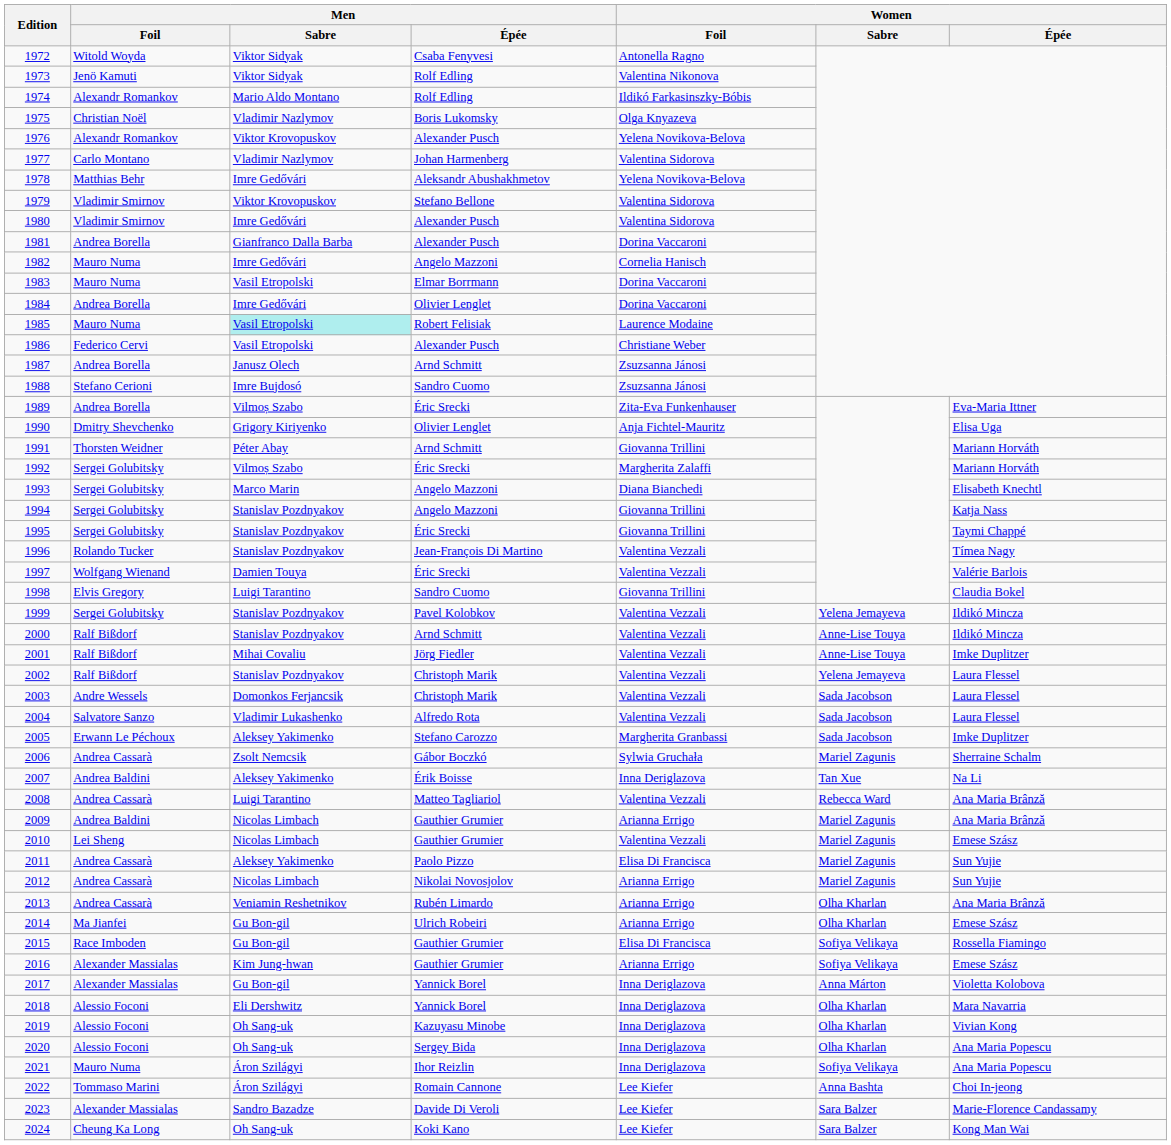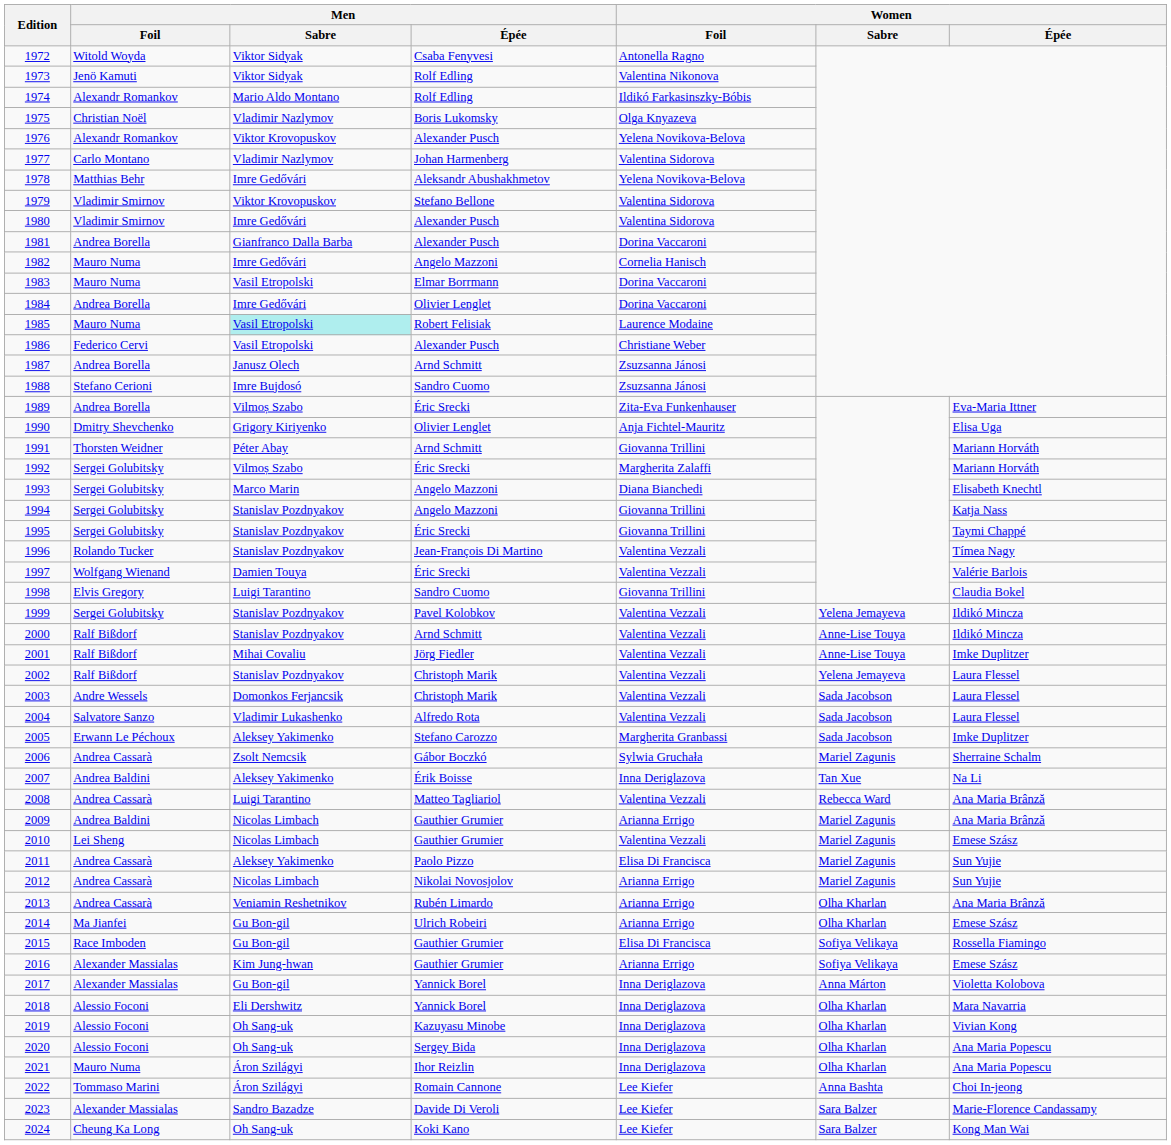 <table class="wikitable sortable" style="font-size: 85%" width="100%">
 <tr bgcolor="#EFEFEF">
 <th rowspan=2>Edition</th>
 <th colspan= 3>Men</th>
 <th colspan=3>Women</th>
 </tr>
 <tr bgcolor="#EFEFEF">
 <th>Foil</th>
 <th>Sabre</th>
 <th>Épée</th>
 <th>Foil</th>
 <th>Sabre</th>
 <th>Épée</th>
 </tr>
 <tr>
 <td align="center"><a href='#'>1972</a></td>
 <td><a href='#'>Witold Woyda</a><br></td>
 <td><a href='#'>Viktor Sidyak</a><br></td>
 <td><a href='#'>Csaba Fenyvesi</a><br></td>
 <td><a href='#'>Antonella Ragno</a><br></td>
 <td colspan=2 rowspan=17></td>
 </tr>
 <tr>
 <td align="center"><a href='#'>1973</a></td>
 <td><a href='#'>Jenö Kamuti</a><br></td>
 <td><a href='#'>Viktor Sidyak</a><br></td>
 <td><a href='#'>Rolf Edling</a><br></td>
 <td><a href='#'>Valentina Nikonova</a><br></td>
 </tr>
 <tr>
 <td align="center"><a href='#'>1974</a></td>
 <td><a href='#'>Alexandr Romankov</a><br></td>
 <td><a href='#'>Mario Aldo Montano</a><br></td>
 <td><a href='#'>Rolf Edling</a><br></td>
 <td><a href='#'>Ildikó Farkasinszky-Bóbis</a><br></td>
 </tr>
 <tr>
 <td align="center"><a href='#'>1975</a></td>
 <td><a href='#'>Christian Noël</a><br></td>
 <td><a href='#'>Vladimir Nazlymov</a><br></td>
 <td><a href='#'>Boris Lukomsky</a><br></td>
 <td><a href='#'>Olga Knyazeva</a><br></td>
 </tr>
 <tr>
 <td align="center"><a href='#'>1976</a></td>
 <td><a href='#'>Alexandr Romankov</a><br></td>
 <td><a href='#'>Viktor Krovopuskov</a><br></td>
 <td><a href='#'>Alexander Pusch</a><br></td>
 <td><a href='#'>Yelena Novikova-Belova</a><br></td>
 </tr>
 <tr>
 <td align="center"><a href='#'>1977</a></td>
 <td><a href='#'>Carlo Montano</a><br></td>
 <td><a href='#'>Vladimir Nazlymov</a><br></td>
 <td><a href='#'>Johan Harmenberg</a><br></td>
 <td><a href='#'>Valentina Sidorova</a><br></td>
 </tr>
 <tr>
 <td align="center"><a href='#'>1978</a></td>
 <td><a href='#'>Matthias Behr</a><br></td>
 <td><a href='#'>Imre Gedővári</a><br></td>
 <td><a href='#'>Aleksandr Abushakhmetov</a><br></td>
 <td><a href='#'>Yelena Novikova-Belova</a><br></td>
 </tr>
 <tr>
 <td align="center"><a href='#'>1979</a></td>
 <td><a href='#'>Vladimir Smirnov</a><br></td>
 <td><a href='#'>Viktor Krovopuskov</a><br></td>
 <td><a href='#'>Stefano Bellone</a><br></td>
 <td><a href='#'>Valentina Sidorova</a><br></td>
 </tr>
 <tr>
 <td align="center"><a href='#'>1980</a></td>
 <td><a href='#'>Vladimir Smirnov</a><br></td>
 <td><a href='#'>Imre Gedővári</a><br></td>
 <td><a href='#'>Alexander Pusch</a><br></td>
 <td><a href='#'>Valentina Sidorova</a><br></td>
 </tr>
 <tr>
 <td align="center"><a href='#'>1981</a></td>
 <td><a href='#'>Andrea Borella</a><br></td>
 <td><a href='#'>Gianfranco Dalla Barba</a><br></td>
 <td><a href='#'>Alexander Pusch</a><br></td>
 <td><a href='#'>Dorina Vaccaroni</a><br></td>
 </tr>
 <tr>
 <td align="center"><a href='#'>1982</a></td>
 <td><a href='#'>Mauro Numa</a><br></td>
 <td><a href='#'>Imre Gedővári</a><br></td>
 <td><a href='#'>Angelo Mazzoni</a><br></td>
 <td><a href='#'>Cornelia Hanisch</a><br></td>
 </tr>
 <tr>
 <td align="center"><a href='#'>1983</a></td>
 <td><a href='#'>Mauro Numa</a><br></td>
 <td><a href='#'>Vasil Etropolski</a><br></td>
 <td><a href='#'>Elmar Borrmann</a><br></td>
 <td><a href='#'>Dorina Vaccaroni</a><br></td>
 </tr>
 <tr>
 <td align="center"><a href='#'>1984</a></td>
 <td><a href='#'>Andrea Borella</a><br></td>
 <td><a href='#'>Imre Gedővári</a><br></td>
 <td><a href='#'>Olivier Lenglet</a><br></td>
 <td><a href='#'>Dorina Vaccaroni</a><br></td>
 </tr>
 <tr>
 <td align="center"><a href='#'>1985</a></td>
 <td><a href='#'>Mauro Numa</a><br></td>
 <td style="background: paleturquoise;"><a href='#'>Vasil Etropolski</a><br></td>
 <td><a href='#'>Robert Felisiak</a><br></td>
 <td><a href='#'>Laurence Modaine</a><br></td>
 </tr>
 <tr>
 <td align="center"><a href='#'>1986</a></td>
 <td><a href='#'>Federico Cervi</a><br></td>
 <td><a href='#'>Vasil Etropolski</a><br></td>
 <td><a href='#'>Alexander Pusch</a><br></td>
 <td><a href='#'>Christiane Weber</a><br></td>
 </tr>
 <tr>
 <td align="center"><a href='#'>1987</a></td>
 <td><a href='#'>Andrea Borella</a><br></td>
 <td><a href='#'>Janusz Olech</a><br></td>
 <td><a href='#'>Arnd Schmitt</a><br></td>
 <td><a href='#'>Zsuzsanna Jánosi</a><br></td>
 </tr>
 <tr>
 <td align="center"><a href='#'>1988</a></td>
 <td><a href='#'>Stefano Cerioni</a><br></td>
 <td><a href='#'>Imre Bujdosó</a><br></td>
 <td><a href='#'>Sandro Cuomo</a><br></td>
 <td><a href='#'>Zsuzsanna Jánosi</a><br></td>
 </tr>
 <tr>
 <td align="center"><a href='#'>1989</a></td>
 <td><a href='#'>Andrea Borella</a><br></td>
 <td><a href='#'>Vilmoș Szabo</a><br></td>
 <td><a href='#'>Éric Srecki</a><br></td>
 <td><a href='#'>Zita-Eva Funkenhauser</a><br></td>
 <td rowspan=10> </td>
 <td><a href='#'>Eva-Maria Ittner</a><br></td>
 </tr>
 <tr>
 <td align="center"><a href='#'>1990</a></td>
 <td><a href='#'>Dmitry Shevchenko</a><br></td>
 <td><a href='#'>Grigory Kiriyenko</a><br></td>
 <td><a href='#'>Olivier Lenglet</a><br></td>
 <td><a href='#'>Anja Fichtel-Mauritz</a><br></td>
 <td><a href='#'>Elisa Uga</a><br></td>
 </tr>
 <tr>
 <td align="center"><a href='#'>1991</a></td>
 <td><a href='#'>Thorsten Weidner</a><br></td>
 <td><a href='#'>Péter Abay</a><br></td>
 <td><a href='#'>Arnd Schmitt</a><br></td>
 <td><a href='#'>Giovanna Trillini</a><br></td>
 <td><a href='#'>Mariann Horváth</a><br></td>
 </tr>
 <tr>
 <td align="center"><a href='#'>1992</a></td>
 <td><a href='#'>Sergei Golubitsky</a><br></td>
 <td><a href='#'>Vilmoș Szabo</a><br></td>
 <td><a href='#'>Éric Srecki</a><br></td>
 <td><a href='#'>Margherita Zalaffi</a><br></td>
 <td><a href='#'>Mariann Horváth</a><br></td>
 </tr>
 <tr>
 <td align="center"><a href='#'>1993</a></td>
 <td><a href='#'>Sergei Golubitsky</a><br></td>
 <td><a href='#'>Marco Marin</a><br></td>
 <td><a href='#'>Angelo Mazzoni</a><br></td>
 <td><a href='#'>Diana Bianchedi</a><br></td>
 <td><a href='#'>Elisabeth Knechtl</a><br></td>
 </tr>
 <tr>
 <td align="center"><a href='#'>1994</a></td>
 <td><a href='#'>Sergei Golubitsky</a><br></td>
 <td><a href='#'>Stanislav Pozdnyakov</a><br></td>
 <td><a href='#'>Angelo Mazzoni</a><br></td>
 <td><a href='#'>Giovanna Trillini</a><br></td>
 <td><a href='#'>Katja Nass</a><br></td>
 </tr>
 <tr>
 <td align="center"><a href='#'>1995</a></td>
 <td><a href='#'>Sergei Golubitsky</a><br></td>
 <td><a href='#'>Stanislav Pozdnyakov</a><br></td>
 <td><a href='#'>Éric Srecki</a><br></td>
 <td><a href='#'>Giovanna Trillini</a><br></td>
 <td><a href='#'>Taymi Chappé</a><br></td>
 </tr>
 <tr>
 <td align="center"><a href='#'>1996</a></td>
 <td><a href='#'>Rolando Tucker</a><br></td>
 <td><a href='#'>Stanislav Pozdnyakov</a><br></td>
 <td><a href='#'>Jean-François Di Martino</a><br></td>
 <td><a href='#'>Valentina Vezzali</a><br></td>
 <td><a href='#'>Tímea Nagy</a><br></td>
 </tr>
 <tr>
 <td align="center"><a href='#'>1997</a></td>
 <td><a href='#'>Wolfgang Wienand</a><br></td>
 <td><a href='#'>Damien Touya</a><br></td>
 <td><a href='#'>Éric Srecki</a><br></td>
 <td><a href='#'>Valentina Vezzali</a><br></td>
 <td><a href='#'>Valérie Barlois</a><br></td>
 </tr>
 <tr>
 <td align="center"><a href='#'>1998</a></td>
 <td><a href='#'>Elvis Gregory</a><br></td>
 <td><a href='#'>Luigi Tarantino</a><br></td>
 <td><a href='#'>Sandro Cuomo</a><br></td>
 <td><a href='#'>Giovanna Trillini</a><br></td>
 <td><a href='#'>Claudia Bokel</a><br></td>
 </tr>
 <tr>
 <td align="center"><a href='#'>1999</a></td>
 <td><a href='#'>Sergei Golubitsky</a><br></td>
 <td><a href='#'>Stanislav Pozdnyakov</a><br></td>
 <td><a href='#'>Pavel Kolobkov</a><br></td>
 <td><a href='#'>Valentina Vezzali</a><br></td>
 <td><a href='#'>Yelena Jemayeva</a><br></td>
 <td><a href='#'>Ildikó Mincza</a><br></td>
 </tr>
 <tr>
 <td align="center"><a href='#'>2000</a></td>
 <td><a href='#'>Ralf Bißdorf</a><br></td>
 <td><a href='#'>Stanislav Pozdnyakov</a><br></td>
 <td><a href='#'>Arnd Schmitt</a><br></td>
 <td><a href='#'>Valentina Vezzali</a><br></td>
 <td><a href='#'>Anne-Lise Touya</a><br></td>
 <td><a href='#'>Ildikó Mincza</a><br></td>
 </tr>
 <tr>
 <td align="center"><a href='#'>2001</a></td>
 <td><a href='#'>Ralf Bißdorf</a><br></td>
 <td><a href='#'>Mihai Covaliu</a><br></td>
 <td><a href='#'>Jörg Fiedler</a><br></td>
 <td><a href='#'>Valentina Vezzali</a><br></td>
 <td><a href='#'>Anne-Lise Touya</a><br></td>
 <td><a href='#'>Imke Duplitzer</a><br></td>
 </tr>
 <tr>
 <td align="center"><a href='#'>2002</a></td>
 <td><a href='#'>Ralf Bißdorf</a><br></td>
 <td><a href='#'>Stanislav Pozdnyakov</a><br></td>
 <td><a href='#'>Christoph Marik</a><br></td>
 <td><a href='#'>Valentina Vezzali</a><br></td>
 <td><a href='#'>Yelena Jemayeva</a><br></td>
 <td><a href='#'>Laura Flessel</a><br></td>
 </tr>
 <tr>
 <td align="center"><a href='#'>2003</a></td>
 <td><a href='#'>Andre Wessels</a><br></td>
 <td><a href='#'>Domonkos Ferjancsik</a><br></td>
 <td><a href='#'>Christoph Marik</a><br></td>
 <td><a href='#'>Valentina Vezzali</a><br></td>
 <td><a href='#'>Sada Jacobson</a><br></td>
 <td><a href='#'>Laura Flessel</a><br></td>
 </tr>
 <tr>
 <td align="center"><a href='#'>2004</a></td>
 <td><a href='#'>Salvatore Sanzo</a><br></td>
 <td><a href='#'>Vladimir Lukashenko</a><br></td>
 <td><a href='#'>Alfredo Rota</a><br></td>
 <td><a href='#'>Valentina Vezzali</a><br></td>
 <td><a href='#'>Sada Jacobson</a><br></td>
 <td><a href='#'>Laura Flessel</a><br></td>
 </tr>
 <tr>
 <td align="center"><a href='#'>2005</a></td>
 <td><a href='#'>Erwann Le Péchoux</a><br></td>
 <td><a href='#'>Aleksey Yakimenko</a><br></td>
 <td><a href='#'>Stefano Carozzo</a><br></td>
 <td><a href='#'>Margherita Granbassi</a><br></td>
 <td><a href='#'>Sada Jacobson</a><br></td>
 <td><a href='#'>Imke Duplitzer</a><br></td>
 </tr>
 <tr>
 <td align="center"><a href='#'>2006</a></td>
 <td><a href='#'>Andrea Cassarà</a><br></td>
 <td><a href='#'>Zsolt Nemcsik</a><br></td>
 <td><a href='#'>Gábor Boczkó</a><br></td>
 <td><a href='#'>Sylwia Gruchała</a><br></td>
 <td><a href='#'>Mariel Zagunis</a><br></td>
 <td><a href='#'>Sherraine Schalm</a><br></td>
 </tr>
 <tr>
 <td align="center"><a href='#'>2007</a></td>
 <td><a href='#'>Andrea Baldini</a><br></td>
 <td><a href='#'>Aleksey Yakimenko</a><br></td>
 <td><a href='#'>Érik Boisse</a><br></td>
 <td><a href='#'>Inna Deriglazova</a><br></td>
 <td><a href='#'>Tan Xue</a><br></td>
 <td><a href='#'>Na Li</a><br></td>
 </tr>
 <tr>
 <td align="center"><a href='#'>2008</a></td>
 <td><a href='#'>Andrea Cassarà</a><br></td>
 <td><a href='#'>Luigi Tarantino</a><br></td>
 <td><a href='#'>Matteo Tagliariol</a><br></td>
 <td><a href='#'>Valentina Vezzali</a><br></td>
 <td><a href='#'>Rebecca Ward</a><br></td>
 <td><a href='#'>Ana Maria Brânză</a><br></td>
 </tr>
 <tr>
 <td align="center"><a href='#'>2009</a></td>
 <td><a href='#'>Andrea Baldini</a><br></td>
 <td><a href='#'>Nicolas Limbach</a><br></td>
 <td><a href='#'>Gauthier Grumier</a><br></td>
 <td><a href='#'>Arianna Errigo</a><br></td>
 <td><a href='#'>Mariel Zagunis</a><br></td>
 <td><a href='#'>Ana Maria Brânză</a><br></td>
 </tr>
 <tr>
 <td align="center"><a href='#'>2010</a></td>
 <td><a href='#'>Lei Sheng</a><br></td>
 <td><a href='#'>Nicolas Limbach</a><br></td>
 <td><a href='#'>Gauthier Grumier</a><br></td>
 <td><a href='#'>Valentina Vezzali</a><br></td>
 <td><a href='#'>Mariel Zagunis</a><br></td>
 <td><a href='#'>Emese Szász</a><br></td>
 </tr>
 <tr>
 <td align="center"><a href='#'>2011</a></td>
 <td><a href='#'>Andrea Cassarà</a><br></td>
 <td><a href='#'>Aleksey Yakimenko</a><br></td>
 <td><a href='#'>Paolo Pizzo</a><br></td>
 <td><a href='#'>Elisa Di Francisca</a><br></td>
 <td><a href='#'>Mariel Zagunis</a><br></td>
 <td><a href='#'>Sun Yujie</a><br></td>
 </tr>
 <tr>
 <td align="center"><a href='#'>2012</a></td>
 <td><a href='#'>Andrea Cassarà</a><br></td>
 <td><a href='#'>Nicolas Limbach</a><br></td>
 <td><a href='#'>Nikolai Novosjolov</a><br></td>
 <td><a href='#'>Arianna Errigo</a><br></td>
 <td><a href='#'>Mariel Zagunis</a><br></td>
 <td><a href='#'>Sun Yujie</a><br></td>
 </tr>
 <tr>
 <td align="center"><a href='#'>2013</a></td>
 <td><a href='#'>Andrea Cassarà</a><br></td>
 <td><a href='#'>Veniamin Reshetnikov</a><br></td>
 <td><a href='#'>Rubén Limardo</a><br></td>
 <td><a href='#'>Arianna Errigo</a><br></td>
 <td><a href='#'>Olha Kharlan</a><br></td>
 <td><a href='#'>Ana Maria Brânză</a><br></td>
 </tr>
 <tr>
 <td align="center"><a href='#'>2014</a></td>
 <td><a href='#'>Ma Jianfei</a><br></td>
 <td><a href='#'>Gu Bon-gil</a><br></td>
 <td><a href='#'>Ulrich Robeiri</a><br></td>
 <td><a href='#'>Arianna Errigo</a><br></td>
 <td><a href='#'>Olha Kharlan</a><br></td>
 <td><a href='#'>Emese Szász</a><br></td>
 </tr>
 <tr>
 <td align="center"><a href='#'>2015</a></td>
 <td><a href='#'>Race Imboden</a> <br></td>
 <td><a href='#'>Gu Bon-gil</a><br></td>
 <td><a href='#'>Gauthier Grumier</a><br></td>
 <td><a href='#'>Elisa Di Francisca</a><br></td>
 <td><a href='#'>Sofiya Velikaya</a><br></td>
 <td><a href='#'>Rossella Fiamingo</a><br></td>
 </tr>
 <tr>
 <td align="center"><a href='#'>2016</a></td>
 <td><a href='#'>Alexander Massialas</a><br></td>
 <td><a href='#'>Kim Jung-hwan</a><br></td>
 <td><a href='#'>Gauthier Grumier</a><br></td>
 <td><a href='#'>Arianna Errigo</a><br></td>
 <td><a href='#'>Sofiya Velikaya</a><br></td>
 <td><a href='#'>Emese Szász</a><br></td>
 </tr>
 <tr>
 <td align="center"><a href='#'>2017</a></td>
 <td><a href='#'>Alexander Massialas</a><br></td>
 <td><a href='#'>Gu Bon-gil</a><br></td>
 <td><a href='#'>Yannick Borel</a><br></td>
 <td><a href='#'>Inna Deriglazova</a><br></td>
 <td><a href='#'>Anna Márton</a><br></td>
 <td><a href='#'>Violetta Kolobova</a><br></td>
 </tr>
 <tr>
 <td align="center"><a href='#'>2018</a></td>
 <td><a href='#'>Alessio Foconi</a><br></td>
 <td><a href='#'>Eli Dershwitz</a><br></td>
 <td><a href='#'>Yannick Borel</a><br></td>
 <td><a href='#'>Inna Deriglazova</a><br></td>
 <td><a href='#'>Olha Kharlan</a><br></td>
 <td><a href='#'>Mara Navarria</a><br></td>
 </tr>
 <tr>
 <td align="center"><a href='#'>2019</a></td>
 <td><a href='#'>Alessio Foconi</a><br></td>
 <td><a href='#'>Oh Sang-uk</a><br></td>
 <td><a href='#'>Kazuyasu Minobe</a><br></td>
 <td><a href='#'>Inna Deriglazova</a><br></td>
 <td><a href='#'>Olha Kharlan</a><br></td>
 <td><a href='#'>Vivian Kong</a><br></td>
 </tr>
 <tr>
 <td align="center"><a href='#'>2020</a></td>
 <td><a href='#'>Alessio Foconi</a><br></td>
 <td><a href='#'>Oh Sang-uk</a><br></td>
 <td><a href='#'>Sergey Bida</a><br></td>
 <td><a href='#'>Inna Deriglazova</a><br></td>
 <td><a href='#'>Olha Kharlan</a><br></td>
 <td><a href='#'>Ana Maria Popescu</a><br></td>
 </tr>
 <tr>
 <td align="center"><a href='#'>2021</a></td>
 <td><a href='#'>Mauro Numa</a><br></td>
 <td><a href='#'>Áron Szilágyi</a><br></td>
 <td><a href='#'>Ihor Reizlin</a><br></td>
 <td><a href='#'>Inna Deriglazova</a><br></td>
-<td><a href='#'>Sofiya Velikaya</a><br></td>
+<td><a href='#'>Olha Kharlan</a><br></td>
 <td><a href='#'>Ana Maria Popescu</a><br></td>
 </tr>
 <tr>
 <td align="center"><a href='#'>2022</a></td>
 <td><a href='#'>Tommaso Marini</a><br></td>
 <td><a href='#'>Áron Szilágyi</a><br></td>
 <td><a href='#'>Romain Cannone</a><br></td>
 <td><a href='#'>Lee Kiefer</a><br></td>
 <td><a href='#'>Anna Bashta</a><br></td>
 <td><a href='#'>Choi In-jeong</a><br></td>
 </tr>
 <tr>
 <td align="center"><a href='#'>2023</a></td>
 <td><a href='#'>Alexander Massialas</a><br></td>
 <td><a href='#'>Sandro Bazadze</a><br></td>
 <td><a href='#'>Davide Di Veroli</a><br></td>
 <td><a href='#'>Lee Kiefer</a><br></td>
 <td><a href='#'>Sara Balzer</a><br></td>
 <td><a href='#'>Marie-Florence Candassamy</a><br></td>
 </tr>
 <tr>
 <td align="center"><a href='#'>2024</a></td>
 <td><a href='#'>Cheung Ka Long</a><br></td>
 <td><a href='#'>Oh Sang-uk</a><br></td>
 <td><a href='#'>Koki Kano</a><br></td>
 <td><a href='#'>Lee Kiefer</a><br></td>
 <td><a href='#'>Sara Balzer</a><br></td>
 <td><a href='#'>Kong Man Wai</a><br></td>
 </tr>
 </table>
